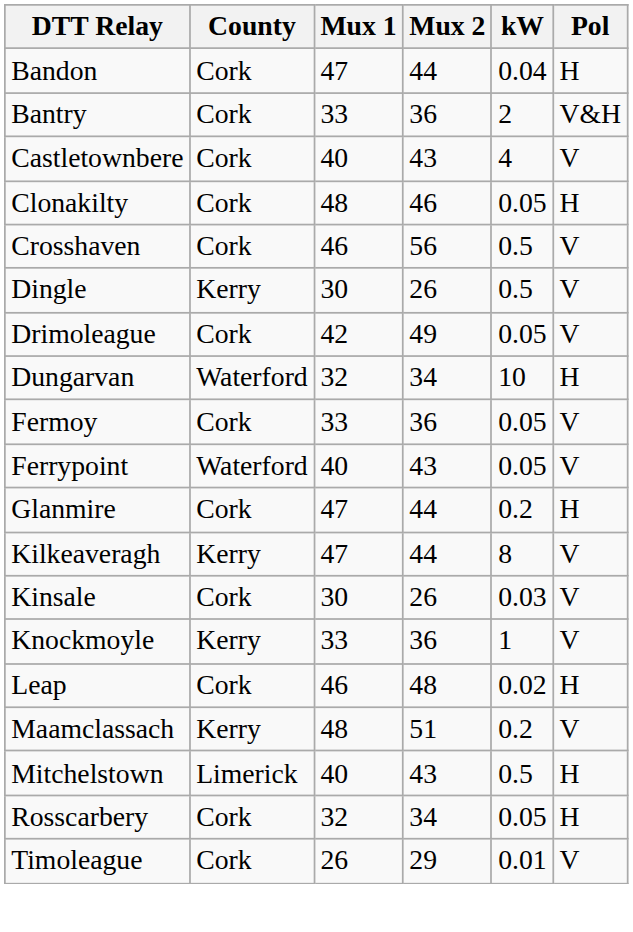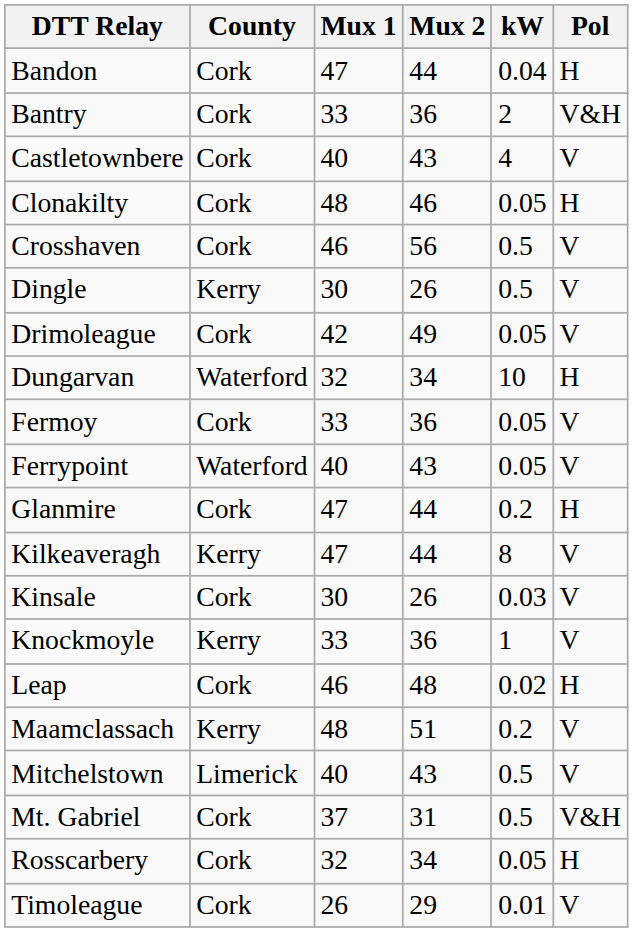 <table class="wikitable sortable">
 <tr>
 <th>DTT Relay</th>
 <th>County</th>
 <th>Mux 1</th>
 <th>Mux 2</th>
 <th>kW</th>
 <th>Pol</th>
 </tr>
 <tr>
 <td>Bandon</td>
 <td>Cork</td>
 <td>47</td>
 <td>44</td>
 <td>0.04</td>
 <td>H</td>
 </tr>
 <tr>
 <td>Bantry</td>
 <td>Cork</td>
 <td>33</td>
 <td>36</td>
 <td>2</td>
 <td>V&H</td>
 </tr>
 <tr>
 <td>Castletownbere</td>
 <td>Cork</td>
 <td>40</td>
 <td>43</td>
 <td>4</td>
 <td>V</td>
 </tr>
 <tr>
 <td>Clonakilty</td>
 <td>Cork</td>
 <td>48</td>
 <td>46</td>
 <td>0.05</td>
 <td>H</td>
 </tr>
 <tr>
 <td>Crosshaven</td>
 <td>Cork</td>
 <td>46</td>
 <td>56</td>
 <td>0.5</td>
 <td>V</td>
 </tr>
 <tr>
 <td>Dingle</td>
 <td>Kerry</td>
 <td>30</td>
 <td>26</td>
 <td>0.5</td>
 <td>V</td>
 </tr>
 <tr>
 <td>Drimoleague</td>
 <td>Cork</td>
 <td>42</td>
 <td>49</td>
 <td>0.05</td>
 <td>V</td>
 </tr>
 <tr>
 <td>Dungarvan</td>
 <td>Waterford</td>
 <td>32</td>
 <td>34</td>
 <td>10</td>
 <td>H</td>
 </tr>
 <tr>
 <td>Fermoy</td>
 <td>Cork</td>
 <td>33</td>
 <td>36</td>
 <td>0.05</td>
 <td>V</td>
 </tr>
 <tr>
 <td>Ferrypoint</td>
 <td>Waterford</td>
 <td>40</td>
 <td>43</td>
 <td>0.05</td>
 <td>V</td>
 </tr>
 <tr>
 <td>Glanmire</td>
 <td>Cork</td>
 <td>47</td>
 <td>44</td>
 <td>0.2</td>
 <td>H</td>
 </tr>
 <tr>
 <td>Kilkeaveragh</td>
 <td>Kerry</td>
 <td>47</td>
 <td>44</td>
 <td>8</td>
 <td>V</td>
 </tr>
 <tr>
 <td>Kinsale</td>
 <td>Cork</td>
 <td>30</td>
 <td>26</td>
 <td>0.03</td>
 <td>V</td>
 </tr>
 <tr>
 <td>Knockmoyle</td>
 <td>Kerry</td>
 <td>33</td>
 <td>36</td>
 <td>1</td>
 <td>V</td>
 </tr>
 <tr>
 <td>Leap</td>
 <td>Cork</td>
 <td>46</td>
 <td>48</td>
 <td>0.02</td>
 <td>H</td>
 </tr>
 <tr>
 <td>Maamclassach</td>
 <td>Kerry</td>
 <td>48</td>
 <td>51</td>
 <td>0.2</td>
 <td>V</td>
 </tr>
 <tr>
 <td>Mitchelstown</td>
 <td>Limerick</td>
 <td>40</td>
 <td>43</td>
 <td>0.5</td>
-<td>H</td>
+<td>V</td>
+</tr>
+<tr>
+<td>Mt. Gabriel</td>
+<td>Cork</td>
+<td>37</td>
+<td>31</td>
+<td>0.5</td>
+<td>V&H</td>
 </tr>
 <tr>
 <td>Rosscarbery</td>
 <td>Cork</td>
 <td>32</td>
 <td>34</td>
 <td>0.05</td>
 <td>H</td>
 </tr>
 <tr>
 <td>Timoleague</td>
 <td>Cork</td>
 <td>26</td>
 <td>29</td>
 <td>0.01</td>
 <td>V</td>
 </tr>
 </table>
